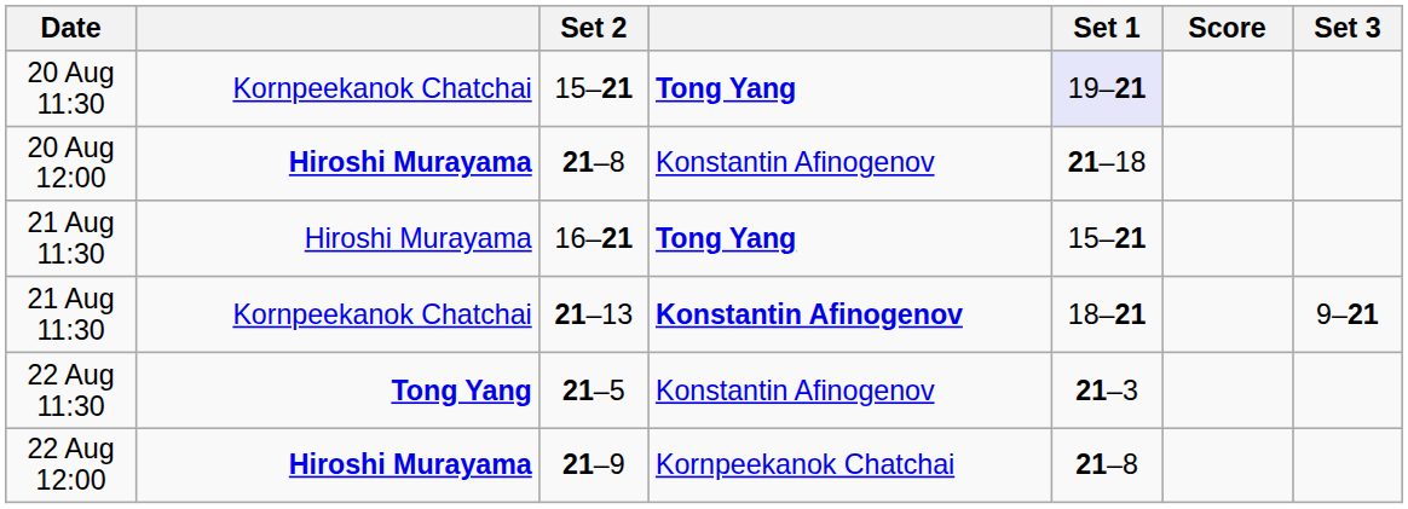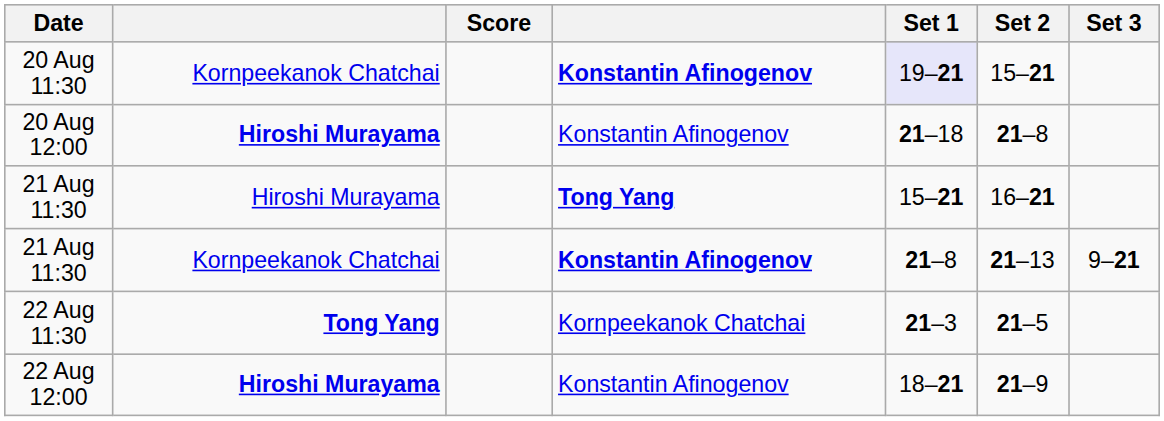 <table class="wikitable" style="text-align:center; font-size:90%">
 <tr>
 <th width="60">Date</th>
 <th align="right" width="200"></th>
-<th width="50">Set 2</th>
+<th width="60">Score</th>
 <th align="left" width="200"></th>
 <th width="50">Set 1</th>
-<th width="60">Score</th>
+<th width="50">Set 2</th>
 <th width="50">Set 3</th>
 </tr>
 <tr>
 <td>20 Aug<br>11:30</td>
 <td align="right"><a href='#'>Kornpeekanok Chatchai</a> </td>
+<td align="center"></td>
+<td align="left"><strong> <a href='#'>Konstantin Afinogenov</a></strong></td>
+<td style="background: lavender;">19–<strong>21</strong></td>
 <td>15–<strong>21</strong></td>
-<td align="left"><strong> <a href='#'>Tong Yang</a></strong></td>
-<td style="background: lavender;">19–<strong>21</strong></td>
-<td align="center"></td>
 <td></td>
 </tr>
 <tr>
 <td>20 Aug<br>12:00</td>
 <td align="right"><strong><a href='#'>Hiroshi Murayama</a> </strong></td>
-<td><strong>21</strong>–8</td>
+<td align="center"></td>
 <td align="left"> <a href='#'>Konstantin Afinogenov</a></td>
 <td><strong>21</strong>–18</td>
-<td align="center"></td>
+<td><strong>21</strong>–8</td>
 <td></td>
 </tr>
 <tr>
 <td>21 Aug<br>11:30</td>
 <td align="right"><a href='#'>Hiroshi Murayama</a> </td>
-<td>16–<strong>21</strong></td>
+<td align="center"></td>
 <td align="left"><strong> <a href='#'>Tong Yang</a></strong></td>
 <td>15–<strong>21</strong></td>
-<td align="center"></td>
+<td>16–<strong>21</strong></td>
 <td></td>
 </tr>
 <tr>
 <td>21 Aug<br>11:30</td>
 <td align="right"><a href='#'>Kornpeekanok Chatchai</a> </td>
+<td align="center"></td>
+<td align="left"><strong> <a href='#'>Konstantin Afinogenov</a></strong></td>
+<td><strong>21</strong>–8</td>
 <td><strong>21</strong>–13</td>
-<td align="left"><strong> <a href='#'>Konstantin Afinogenov</a></strong></td>
-<td>18–<strong>21</strong></td>
-<td align="center"></td>
 <td>9–<strong>21</strong></td>
 </tr>
 <tr>
 <td>22 Aug<br>11:30</td>
 <td align="right"><strong><a href='#'>Tong Yang</a> </strong></td>
+<td align="center"></td>
+<td align="left"> <a href='#'>Kornpeekanok Chatchai</a></td>
+<td><strong>21</strong>–3</td>
 <td><strong>21</strong>–5</td>
-<td align="left"> <a href='#'>Konstantin Afinogenov</a></td>
-<td><strong>21</strong>–3</td>
-<td align="center"></td>
 <td></td>
 </tr>
 <tr>
 <td>22 Aug<br>12:00</td>
 <td align="right"><strong><a href='#'>Hiroshi Murayama</a> </strong></td>
+<td align="center"></td>
+<td align="left"> <a href='#'>Konstantin Afinogenov</a></td>
+<td>18–<strong>21</strong></td>
 <td><strong>21</strong>–9</td>
-<td align="left"> <a href='#'>Kornpeekanok Chatchai</a></td>
-<td><strong>21</strong>–8</td>
-<td align="center"></td>
 <td></td>
 </tr>
 </table>
